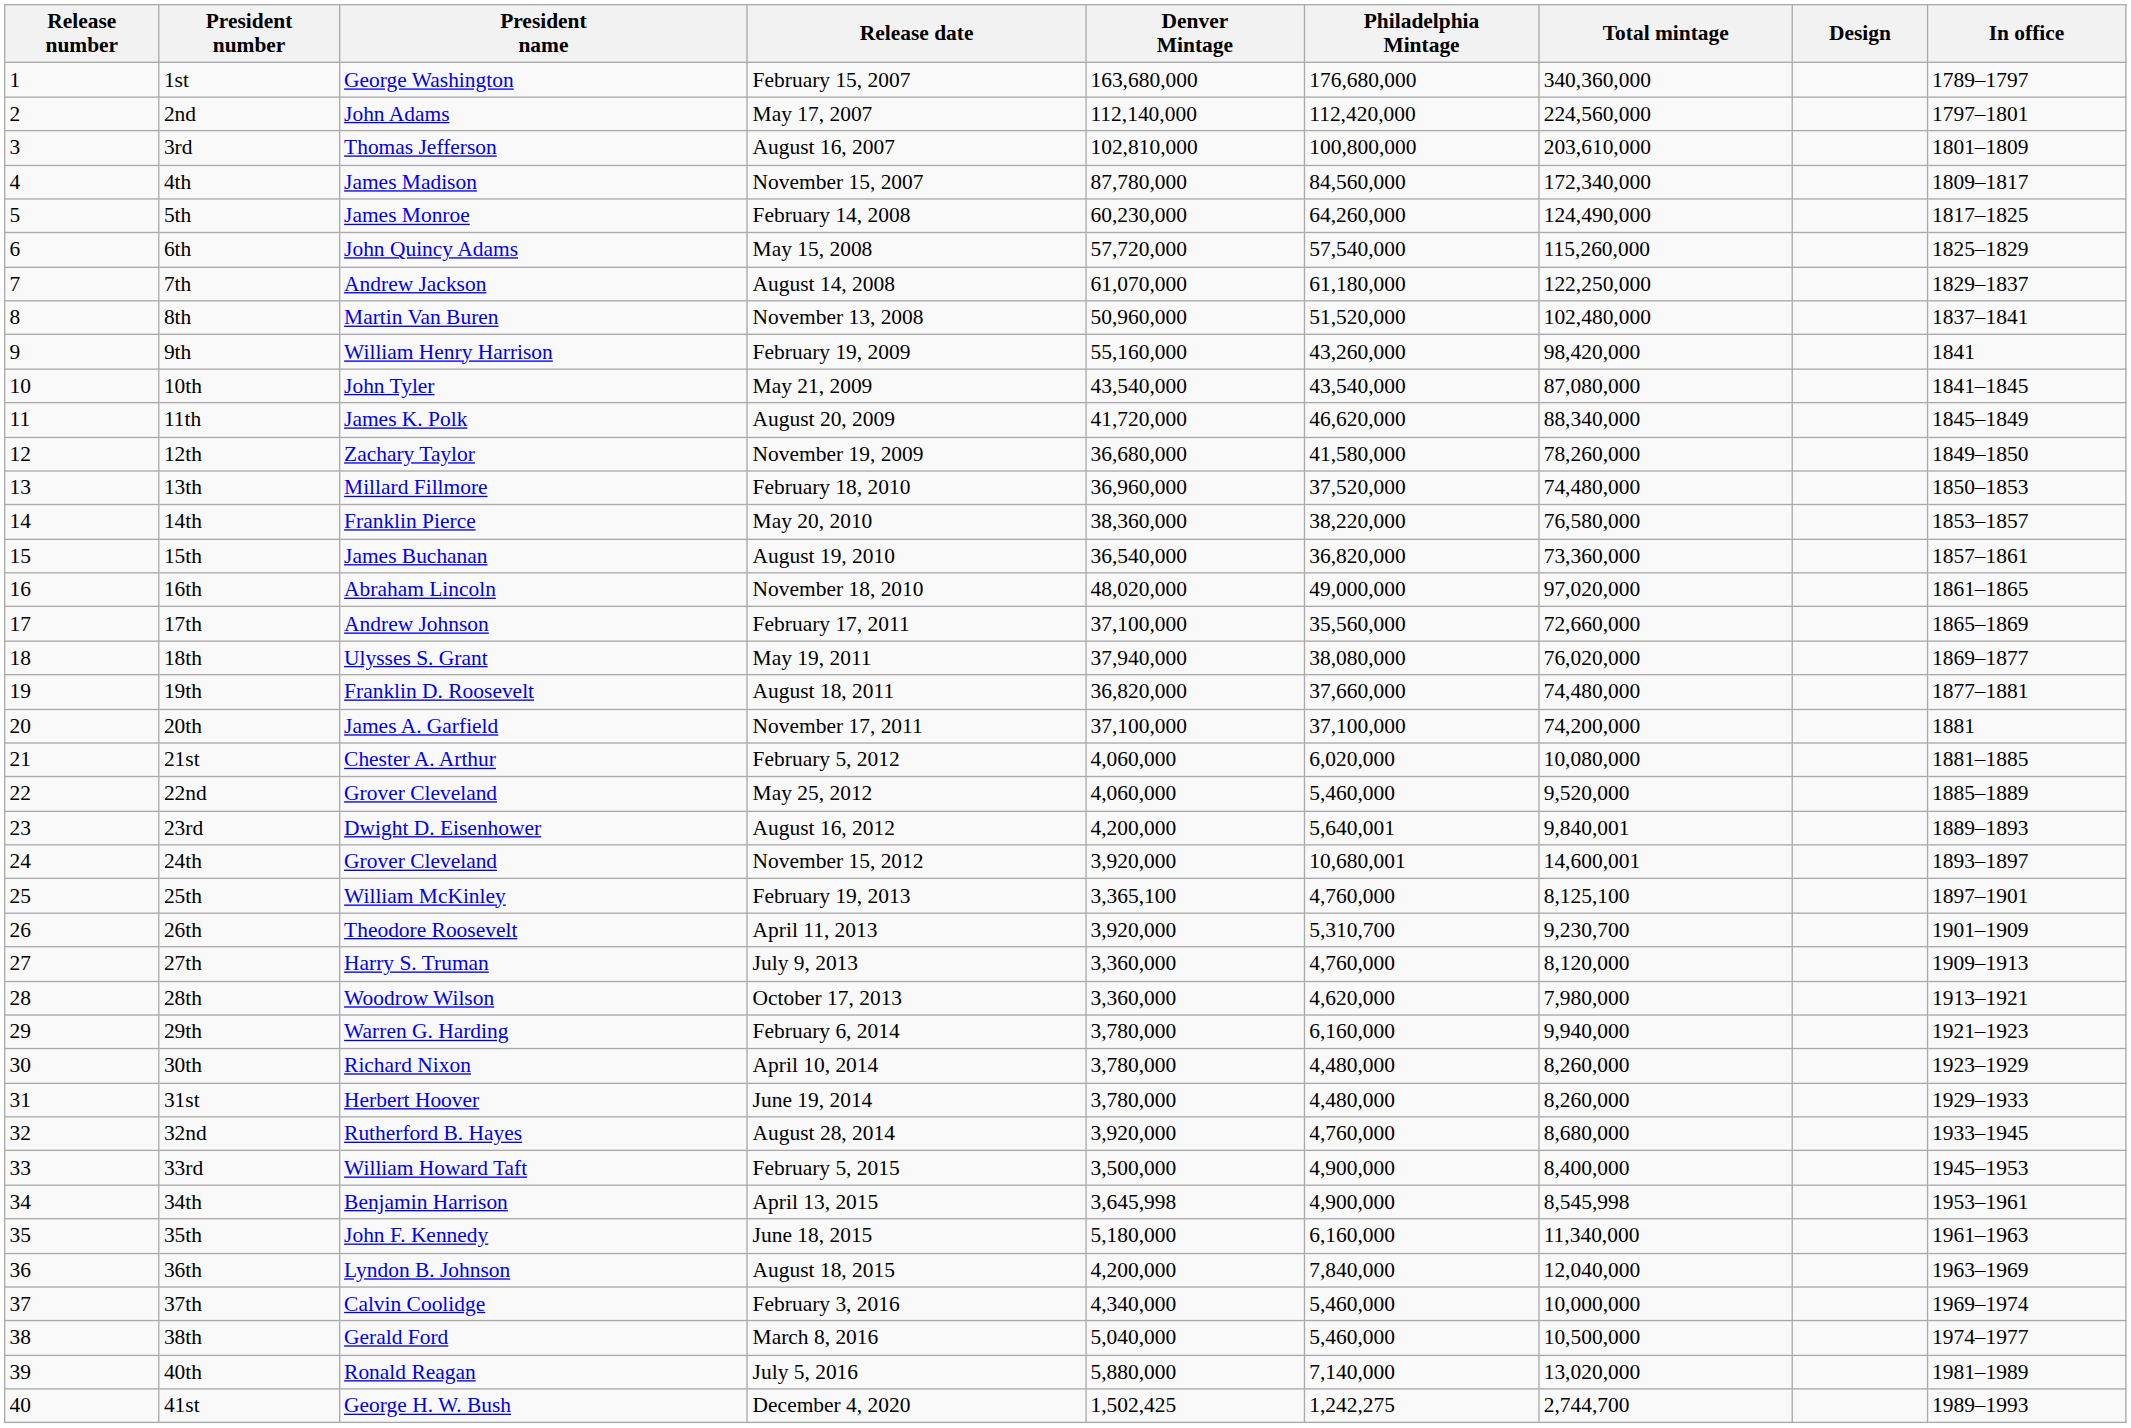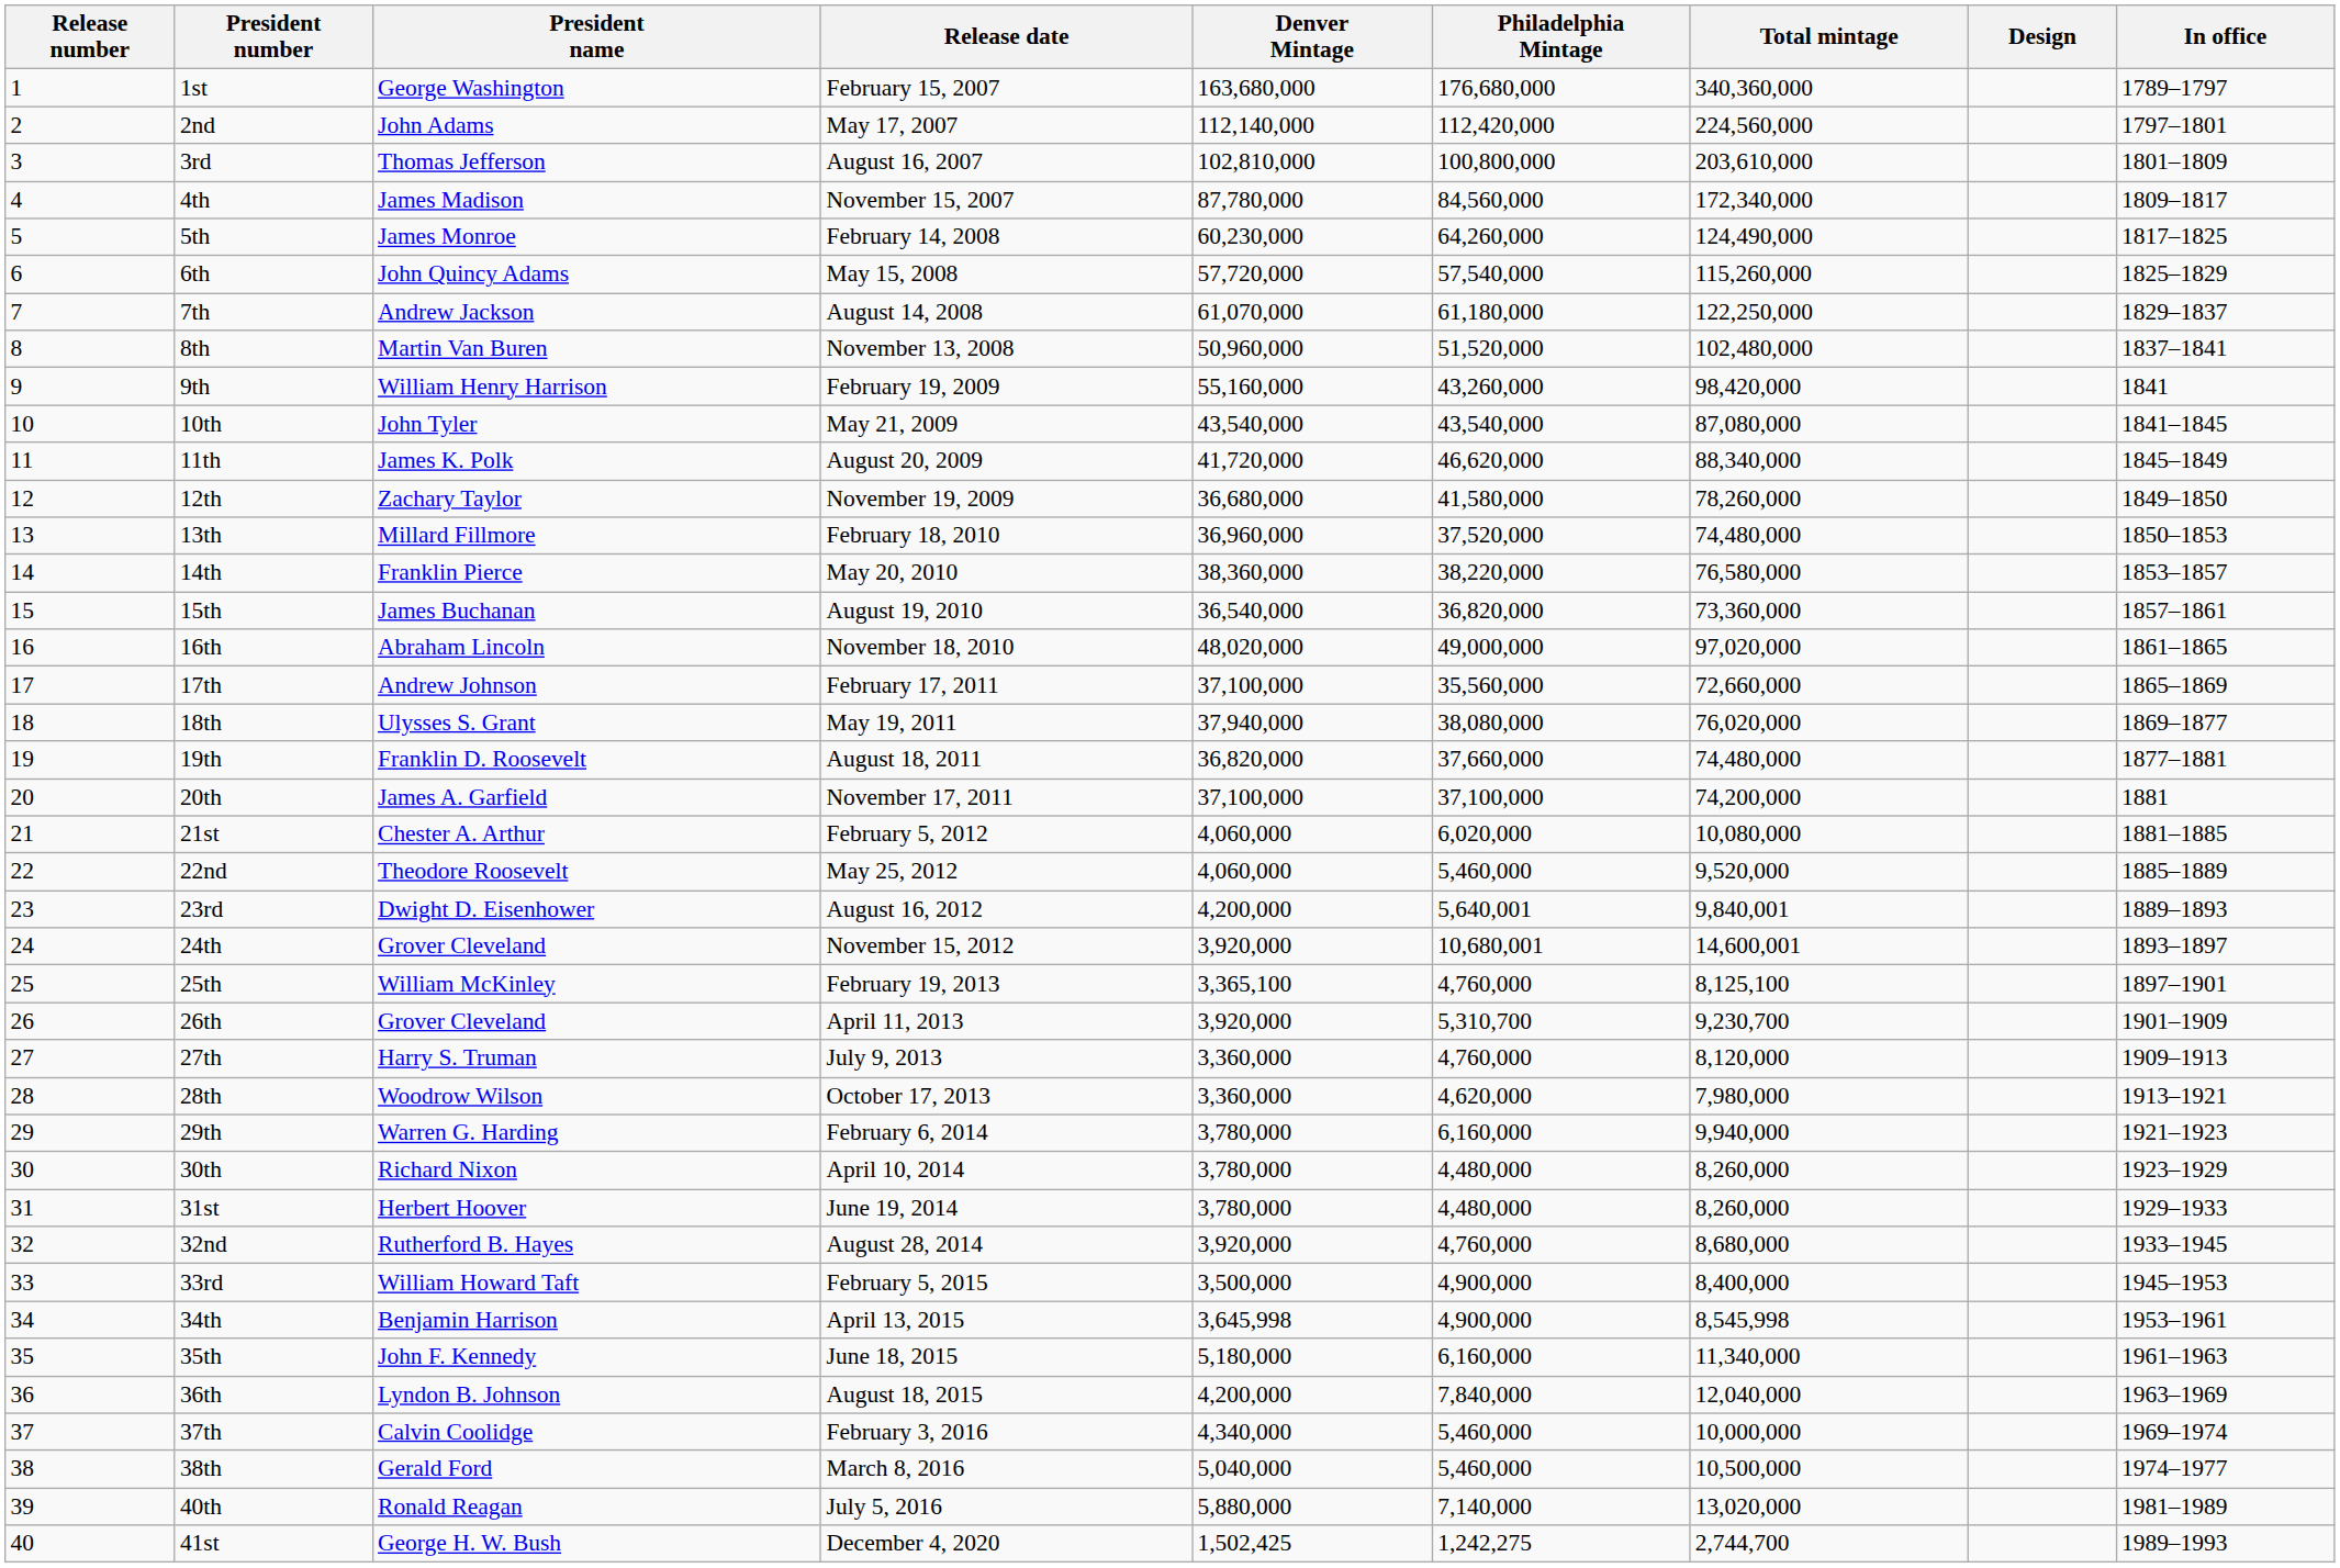 <table class="wikitable sortable" style="width:100%;">
 <tr>
 <th>Release<br>number</th>
 <th>President<br>number</th>
 <th>President<br>name</th>
 <th>Release date</th>
 <th>Denver<br>Mintage</th>
 <th>Philadelphia<br>Mintage</th>
 <th>Total mintage</th>
 <th>Design</th>
 <th>In office</th>
 </tr>
 <tr>
 <td>1</td>
 <td>1st</td>
 <td><a href='#'>George Washington</a></td>
 <td>February 15, 2007</td>
 <td>163,680,000</td>
 <td>176,680,000</td>
 <td>340,360,000</td>
 <td></td>
 <td>1789–1797</td>
 </tr>
 <tr>
 <td>2</td>
 <td>2nd</td>
 <td><a href='#'>John Adams</a></td>
 <td>May 17, 2007</td>
 <td>112,140,000</td>
 <td>112,420,000</td>
 <td>224,560,000</td>
 <td></td>
 <td>1797–1801</td>
 </tr>
 <tr>
 <td>3</td>
 <td>3rd</td>
 <td><a href='#'>Thomas Jefferson</a></td>
 <td>August 16, 2007</td>
 <td>102,810,000</td>
 <td>100,800,000</td>
 <td>203,610,000</td>
 <td></td>
 <td>1801–1809</td>
 </tr>
 <tr>
 <td>4</td>
 <td>4th</td>
 <td><a href='#'>James Madison</a></td>
 <td>November 15, 2007</td>
 <td>87,780,000</td>
 <td>84,560,000</td>
 <td>172,340,000</td>
 <td></td>
 <td>1809–1817</td>
 </tr>
 <tr>
 <td>5</td>
 <td>5th</td>
 <td><a href='#'>James Monroe</a></td>
 <td>February 14, 2008</td>
 <td>60,230,000</td>
 <td>64,260,000</td>
 <td>124,490,000</td>
 <td></td>
 <td>1817–1825</td>
 </tr>
 <tr>
 <td>6</td>
 <td>6th</td>
 <td><a href='#'>John Quincy Adams</a></td>
 <td>May 15, 2008</td>
 <td>57,720,000</td>
 <td>57,540,000</td>
 <td>115,260,000</td>
 <td></td>
 <td>1825–1829</td>
 </tr>
 <tr>
 <td>7</td>
 <td>7th</td>
 <td><a href='#'>Andrew Jackson</a></td>
 <td>August 14, 2008</td>
 <td>61,070,000</td>
 <td>61,180,000</td>
 <td>122,250,000</td>
 <td></td>
 <td>1829–1837</td>
 </tr>
 <tr>
 <td>8</td>
 <td>8th</td>
 <td><a href='#'>Martin Van Buren</a></td>
 <td>November 13, 2008</td>
 <td>50,960,000</td>
 <td>51,520,000</td>
 <td>102,480,000</td>
 <td></td>
 <td>1837–1841</td>
 </tr>
 <tr>
 <td>9</td>
 <td>9th</td>
 <td><a href='#'>William Henry Harrison</a></td>
 <td>February 19, 2009</td>
 <td>55,160,000</td>
 <td>43,260,000</td>
 <td>98,420,000</td>
 <td></td>
 <td>1841</td>
 </tr>
 <tr>
 <td>10</td>
 <td>10th</td>
 <td><a href='#'>John Tyler</a></td>
 <td>May 21, 2009</td>
 <td>43,540,000</td>
 <td>43,540,000</td>
 <td>87,080,000</td>
 <td></td>
 <td>1841–1845</td>
 </tr>
 <tr>
 <td>11</td>
 <td>11th</td>
 <td><a href='#'>James K. Polk</a></td>
 <td>August 20, 2009</td>
 <td>41,720,000</td>
 <td>46,620,000</td>
 <td>88,340,000</td>
 <td></td>
 <td>1845–1849</td>
 </tr>
 <tr>
 <td>12</td>
 <td>12th</td>
 <td><a href='#'>Zachary Taylor</a></td>
 <td>November 19, 2009</td>
 <td>36,680,000</td>
 <td>41,580,000</td>
 <td>78,260,000</td>
 <td></td>
 <td>1849–1850</td>
 </tr>
 <tr>
 <td>13</td>
 <td>13th</td>
 <td><a href='#'>Millard Fillmore</a></td>
 <td>February 18, 2010</td>
 <td>36,960,000</td>
 <td>37,520,000</td>
 <td>74,480,000</td>
 <td></td>
 <td>1850–1853</td>
 </tr>
 <tr>
 <td>14</td>
 <td>14th</td>
 <td><a href='#'>Franklin Pierce</a></td>
 <td>May 20, 2010</td>
 <td>38,360,000</td>
 <td>38,220,000</td>
 <td>76,580,000</td>
 <td></td>
 <td>1853–1857</td>
 </tr>
 <tr>
 <td>15</td>
 <td>15th</td>
 <td><a href='#'>James Buchanan</a></td>
 <td>August 19, 2010</td>
 <td>36,540,000</td>
 <td>36,820,000</td>
 <td>73,360,000</td>
 <td></td>
 <td>1857–1861</td>
 </tr>
 <tr>
 <td>16</td>
 <td>16th</td>
 <td><a href='#'>Abraham Lincoln</a></td>
 <td>November 18, 2010</td>
 <td>48,020,000</td>
 <td>49,000,000</td>
 <td>97,020,000</td>
 <td></td>
 <td>1861–1865</td>
 </tr>
 <tr>
 <td>17</td>
 <td>17th</td>
 <td><a href='#'>Andrew Johnson</a></td>
 <td>February 17, 2011</td>
 <td>37,100,000</td>
 <td>35,560,000</td>
 <td>72,660,000</td>
 <td></td>
 <td>1865–1869</td>
 </tr>
 <tr>
 <td>18</td>
 <td>18th</td>
 <td><a href='#'>Ulysses S. Grant</a></td>
 <td>May 19, 2011</td>
 <td>37,940,000</td>
 <td>38,080,000</td>
 <td>76,020,000</td>
 <td></td>
 <td>1869–1877</td>
 </tr>
 <tr>
 <td>19</td>
 <td>19th</td>
 <td><a href='#'>Franklin D. Roosevelt</a></td>
 <td>August 18, 2011</td>
 <td>36,820,000</td>
 <td>37,660,000</td>
 <td>74,480,000</td>
 <td></td>
 <td>1877–1881</td>
 </tr>
 <tr>
 <td>20</td>
 <td>20th</td>
 <td><a href='#'>James A. Garfield</a></td>
 <td>November 17, 2011</td>
 <td>37,100,000</td>
 <td>37,100,000</td>
 <td>74,200,000</td>
 <td></td>
 <td>1881</td>
 </tr>
 <tr>
 <td>21</td>
 <td>21st</td>
 <td><a href='#'>Chester A. Arthur</a></td>
 <td>February 5, 2012</td>
 <td>4,060,000</td>
 <td>6,020,000</td>
 <td>10,080,000</td>
 <td></td>
 <td>1881–1885</td>
 </tr>
 <tr>
 <td>22</td>
 <td>22nd</td>
-<td><a href='#'>Grover Cleveland</a></td>
+<td><a href='#'>Theodore Roosevelt</a></td>
 <td>May 25, 2012</td>
 <td>4,060,000</td>
 <td>5,460,000</td>
 <td>9,520,000</td>
 <td></td>
 <td>1885–1889</td>
 </tr>
 <tr>
 <td>23</td>
 <td>23rd</td>
 <td><a href='#'>Dwight D. Eisenhower</a></td>
 <td>August 16, 2012</td>
 <td>4,200,000</td>
 <td>5,640,001</td>
 <td>9,840,001</td>
 <td></td>
 <td>1889–1893</td>
 </tr>
 <tr>
 <td>24</td>
 <td>24th</td>
 <td><a href='#'>Grover Cleveland</a></td>
 <td>November 15, 2012</td>
 <td>3,920,000</td>
 <td>10,680,001</td>
 <td>14,600,001</td>
 <td></td>
 <td>1893–1897</td>
 </tr>
 <tr>
 <td>25</td>
 <td>25th</td>
 <td><a href='#'>William McKinley</a></td>
 <td>February 19, 2013</td>
 <td>3,365,100</td>
 <td>4,760,000</td>
 <td>8,125,100</td>
 <td></td>
 <td>1897–1901</td>
 </tr>
 <tr>
 <td>26</td>
 <td>26th</td>
-<td><a href='#'>Theodore Roosevelt</a></td>
+<td><a href='#'>Grover Cleveland</a></td>
 <td>April 11, 2013</td>
 <td>3,920,000</td>
 <td>5,310,700</td>
 <td>9,230,700</td>
 <td></td>
 <td>1901–1909</td>
 </tr>
 <tr>
 <td>27</td>
 <td>27th</td>
 <td><a href='#'>Harry S. Truman</a></td>
 <td>July 9, 2013</td>
 <td>3,360,000</td>
 <td>4,760,000</td>
 <td>8,120,000</td>
 <td></td>
 <td>1909–1913</td>
 </tr>
 <tr>
 <td>28</td>
 <td>28th</td>
 <td><a href='#'>Woodrow Wilson</a></td>
 <td>October 17, 2013</td>
 <td>3,360,000</td>
 <td>4,620,000</td>
 <td>7,980,000</td>
 <td></td>
 <td>1913–1921</td>
 </tr>
 <tr>
 <td>29</td>
 <td>29th</td>
 <td><a href='#'>Warren G. Harding</a></td>
 <td>February 6, 2014</td>
 <td>3,780,000</td>
 <td>6,160,000</td>
 <td>9,940,000</td>
 <td></td>
 <td>1921–1923</td>
 </tr>
 <tr>
 <td>30</td>
 <td>30th</td>
 <td><a href='#'>Richard Nixon</a></td>
 <td>April 10, 2014</td>
 <td>3,780,000</td>
 <td>4,480,000</td>
 <td>8,260,000</td>
 <td></td>
 <td>1923–1929</td>
 </tr>
 <tr>
 <td>31</td>
 <td>31st</td>
 <td><a href='#'>Herbert Hoover</a></td>
 <td>June 19, 2014</td>
 <td>3,780,000</td>
 <td>4,480,000</td>
 <td>8,260,000</td>
 <td></td>
 <td>1929–1933</td>
 </tr>
 <tr>
 <td>32</td>
 <td>32nd</td>
 <td><a href='#'>Rutherford B. Hayes</a></td>
 <td>August 28, 2014</td>
 <td>3,920,000</td>
 <td>4,760,000</td>
 <td>8,680,000</td>
 <td></td>
 <td>1933–1945</td>
 </tr>
 <tr>
 <td>33</td>
 <td>33rd</td>
 <td><a href='#'>William Howard Taft</a></td>
 <td>February 5, 2015</td>
 <td>3,500,000</td>
 <td>4,900,000</td>
 <td>8,400,000</td>
 <td></td>
 <td>1945–1953</td>
 </tr>
 <tr>
 <td>34</td>
 <td>34th</td>
 <td><a href='#'>Benjamin Harrison</a></td>
 <td>April 13, 2015</td>
 <td>3,645,998</td>
 <td>4,900,000</td>
 <td>8,545,998</td>
 <td></td>
 <td>1953–1961</td>
 </tr>
 <tr>
 <td>35</td>
 <td>35th</td>
 <td><a href='#'>John F. Kennedy</a></td>
 <td>June 18, 2015</td>
 <td>5,180,000</td>
 <td>6,160,000</td>
 <td>11,340,000</td>
 <td></td>
 <td>1961–1963</td>
 </tr>
 <tr>
 <td>36</td>
 <td>36th</td>
 <td><a href='#'>Lyndon B. Johnson</a></td>
 <td>August 18, 2015</td>
 <td>4,200,000</td>
 <td>7,840,000</td>
 <td>12,040,000</td>
 <td></td>
 <td>1963–1969</td>
 </tr>
 <tr>
 <td>37</td>
 <td>37th</td>
 <td><a href='#'>Calvin Coolidge</a></td>
 <td>February 3, 2016</td>
 <td>4,340,000</td>
 <td>5,460,000</td>
 <td>10,000,000</td>
 <td></td>
 <td>1969–1974</td>
 </tr>
 <tr>
 <td>38</td>
 <td>38th</td>
 <td><a href='#'>Gerald Ford</a></td>
 <td>March 8, 2016</td>
 <td>5,040,000</td>
 <td>5,460,000</td>
 <td>10,500,000</td>
 <td></td>
 <td>1974–1977</td>
 </tr>
 <tr>
 <td>39</td>
 <td>40th</td>
 <td><a href='#'>Ronald Reagan</a></td>
 <td>July 5, 2016</td>
 <td>5,880,000</td>
 <td>7,140,000</td>
 <td>13,020,000</td>
 <td></td>
 <td>1981–1989</td>
 </tr>
 <tr>
 <td>40</td>
 <td>41st</td>
 <td><a href='#'>George H. W. Bush</a></td>
 <td>December 4, 2020</td>
 <td>1,502,425</td>
 <td>1,242,275</td>
 <td>2,744,700</td>
 <td></td>
 <td>1989–1993</td>
 </tr>
 </table>
